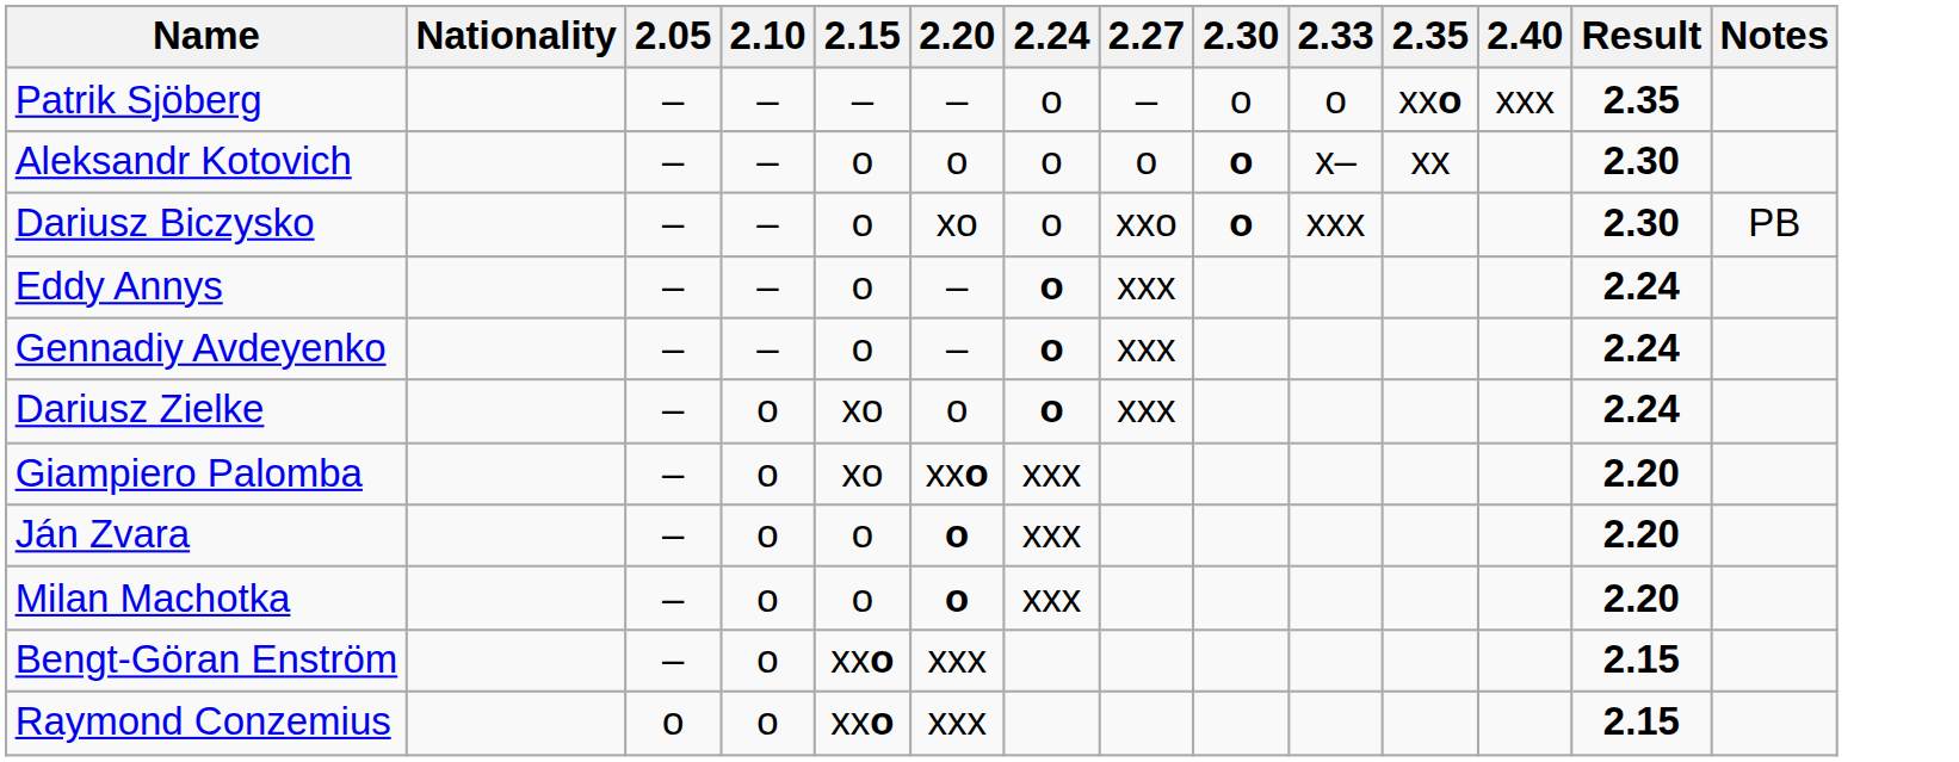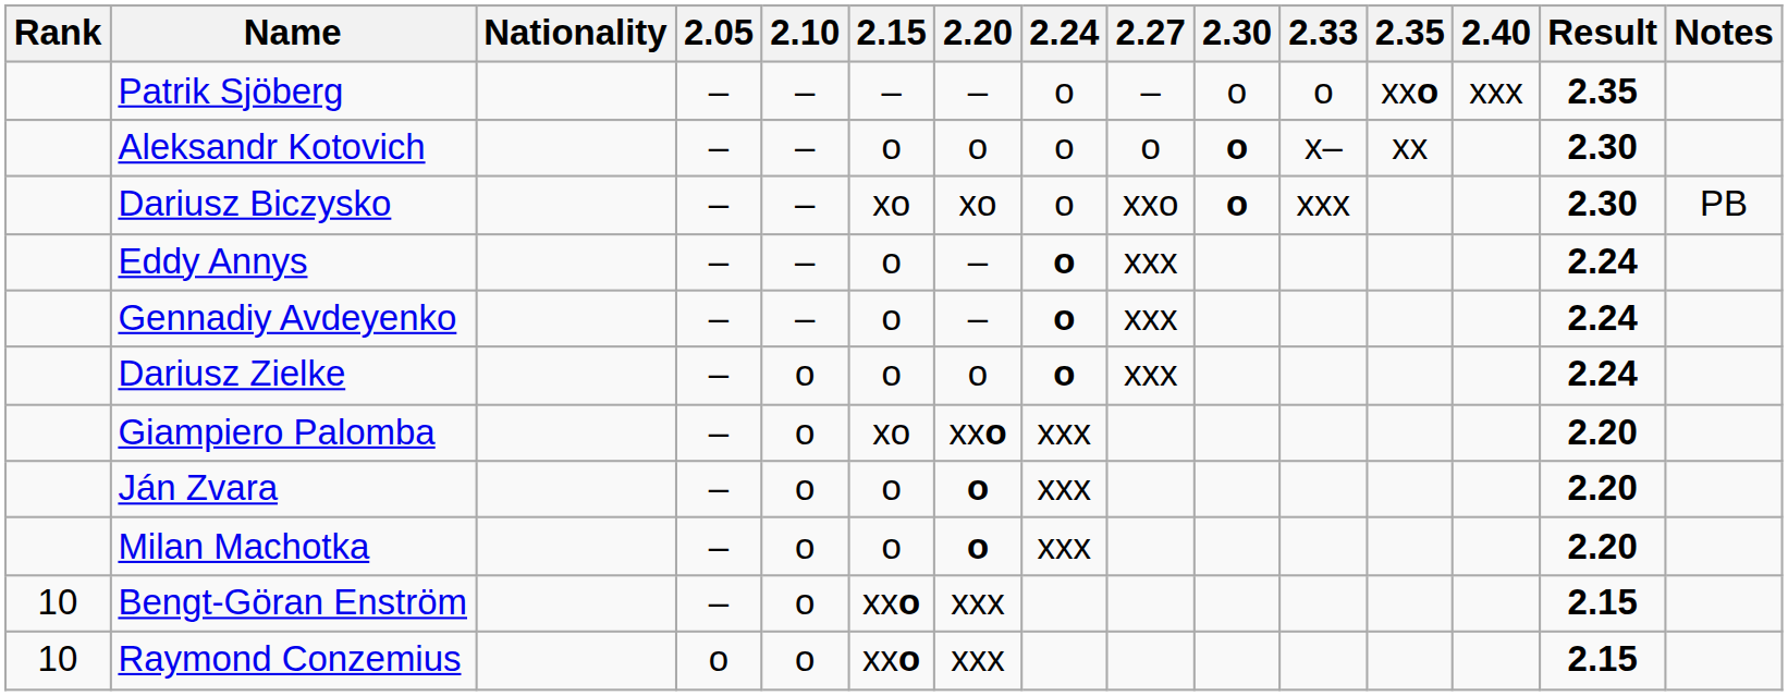 <table class="wikitable sortable" style="text-align:center">
 <tr>
+<th>Rank</th>
 <th>Name</th>
 <th>Nationality</th>
 <th>2.05</th>
 <th>2.10</th>
 <th>2.15</th>
 <th>2.20</th>
 <th>2.24</th>
 <th>2.27</th>
 <th>2.30</th>
 <th>2.33</th>
 <th>2.35</th>
 <th>2.40</th>
 <th>Result</th>
 <th>Notes</th>
 </tr>
 <tr>
+<td></td>
 <td align="left"><a href='#'>Patrik Sjöberg</a></td>
 <td align=left></td>
 <td>–</td>
 <td>–</td>
 <td>–</td>
 <td>–</td>
 <td>o</td>
 <td>–</td>
 <td>o</td>
 <td>o</td>
 <td>xx<strong>o</strong></td>
 <td>xxx</td>
 <td><strong>2.35</strong></td>
 <td></td>
 </tr>
 <tr>
+<td></td>
 <td align="left"><a href='#'>Aleksandr Kotovich</a></td>
 <td align=left></td>
 <td>–</td>
 <td>–</td>
 <td>o</td>
 <td>o</td>
 <td>o</td>
 <td>o</td>
 <td><strong>o</strong></td>
 <td>x–</td>
 <td>xx</td>
 <td></td>
 <td><strong>2.30</strong></td>
 <td></td>
 </tr>
 <tr>
+<td></td>
 <td align="left"><a href='#'>Dariusz Biczysko</a></td>
 <td align=left></td>
 <td>–</td>
 <td>–</td>
-<td>o</td>
+<td>xo</td>
 <td>xo</td>
 <td>o</td>
 <td>xxo</td>
 <td><strong>o</strong></td>
 <td>xxx</td>
 <td></td>
 <td></td>
 <td><strong>2.30</strong></td>
 <td>PB</td>
 </tr>
 <tr>
+<td></td>
 <td align="left"><a href='#'>Eddy Annys</a></td>
 <td align=left></td>
 <td>–</td>
 <td>–</td>
 <td>o</td>
 <td>–</td>
 <td><strong>o</strong></td>
 <td>xxx</td>
 <td></td>
 <td></td>
 <td></td>
 <td></td>
 <td><strong>2.24</strong></td>
 <td></td>
 </tr>
 <tr>
+<td></td>
 <td align="left"><a href='#'>Gennadiy Avdeyenko</a></td>
 <td align=left></td>
 <td>–</td>
 <td>–</td>
 <td>o</td>
 <td>–</td>
 <td><strong>o</strong></td>
 <td>xxx</td>
 <td></td>
 <td></td>
 <td></td>
 <td></td>
 <td><strong>2.24</strong></td>
 <td></td>
 </tr>
 <tr>
+<td></td>
 <td align="left"><a href='#'>Dariusz Zielke</a></td>
 <td align=left></td>
 <td>–</td>
 <td>o</td>
-<td>xo</td>
+<td>o</td>
 <td>o</td>
 <td><strong>o</strong></td>
 <td>xxx</td>
 <td></td>
 <td></td>
 <td></td>
 <td></td>
 <td><strong>2.24</strong></td>
 <td></td>
 </tr>
 <tr>
+<td></td>
 <td align="left"><a href='#'>Giampiero Palomba</a></td>
 <td align=left></td>
 <td>–</td>
 <td>o</td>
 <td>xo</td>
 <td>xx<strong>o</strong></td>
 <td>xxx</td>
 <td></td>
 <td></td>
 <td></td>
 <td></td>
 <td></td>
 <td><strong>2.20</strong></td>
 <td></td>
 </tr>
 <tr>
+<td></td>
 <td align="left"><a href='#'>Ján Zvara</a></td>
 <td align=left></td>
 <td>–</td>
 <td>o</td>
 <td>o</td>
 <td><strong>o</strong></td>
 <td>xxx</td>
 <td></td>
 <td></td>
 <td></td>
 <td></td>
 <td></td>
 <td><strong>2.20</strong></td>
 <td></td>
 </tr>
 <tr>
+<td></td>
 <td align="left"><a href='#'>Milan Machotka</a></td>
 <td align=left></td>
 <td>–</td>
 <td>o</td>
 <td>o</td>
 <td><strong>o</strong></td>
 <td>xxx</td>
 <td></td>
 <td></td>
 <td></td>
 <td></td>
 <td></td>
 <td><strong>2.20</strong></td>
 <td></td>
 </tr>
 <tr>
+<td>10</td>
 <td align="left"><a href='#'>Bengt-Göran Enström</a></td>
 <td align=left></td>
 <td>–</td>
 <td>o</td>
 <td>xx<strong>o</strong></td>
 <td>xxx</td>
 <td></td>
 <td></td>
 <td></td>
 <td></td>
 <td></td>
 <td></td>
 <td><strong>2.15</strong></td>
 <td></td>
 </tr>
 <tr>
+<td>10</td>
 <td align="left"><a href='#'>Raymond Conzemius</a></td>
 <td align=left></td>
 <td>o</td>
 <td>o</td>
 <td>xx<strong>o</strong></td>
 <td>xxx</td>
 <td></td>
 <td></td>
 <td></td>
 <td></td>
 <td></td>
 <td></td>
 <td><strong>2.15</strong></td>
 <td></td>
 </tr>
 </table>
